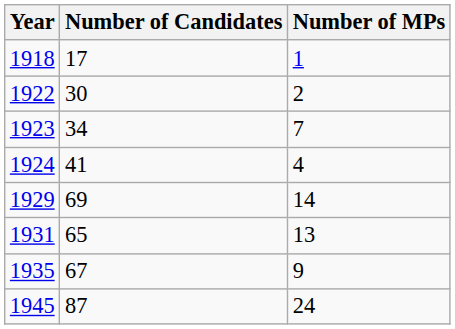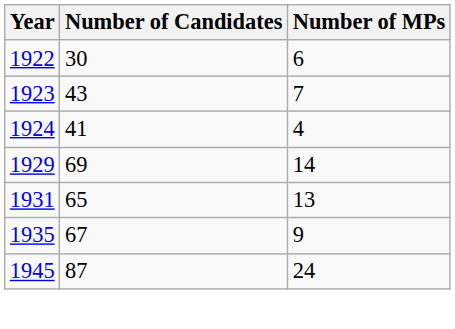 <table class="wikitable sortable">
 <tr>
 <th>Year</th>
 <th>Number of Candidates</th>
 <th>Number of MPs</th>
 </tr>
 <tr>
-<td><a href='#'>1918</a></td>
-<td>17</td>
-<td><a href='#'> 1</a></td>
-</tr>
-<tr>
 <td><a href='#'>1922</a></td>
 <td>30</td>
-<td>2</td>
+<td>6</td>
 </tr>
 <tr>
 <td><a href='#'>1923</a></td>
-<td>34</td>
+<td>43</td>
 <td>7</td>
 </tr>
 <tr>
 <td><a href='#'>1924</a></td>
 <td>41</td>
 <td>4</td>
 </tr>
 <tr>
 <td><a href='#'>1929</a></td>
 <td>69</td>
 <td>14</td>
 </tr>
 <tr>
 <td><a href='#'>1931</a></td>
 <td>65</td>
 <td>13</td>
 </tr>
 <tr>
 <td><a href='#'>1935</a></td>
 <td>67</td>
 <td>9</td>
 </tr>
 <tr>
 <td><a href='#'>1945</a></td>
 <td>87</td>
 <td>24</td>
 </tr>
 </table>
